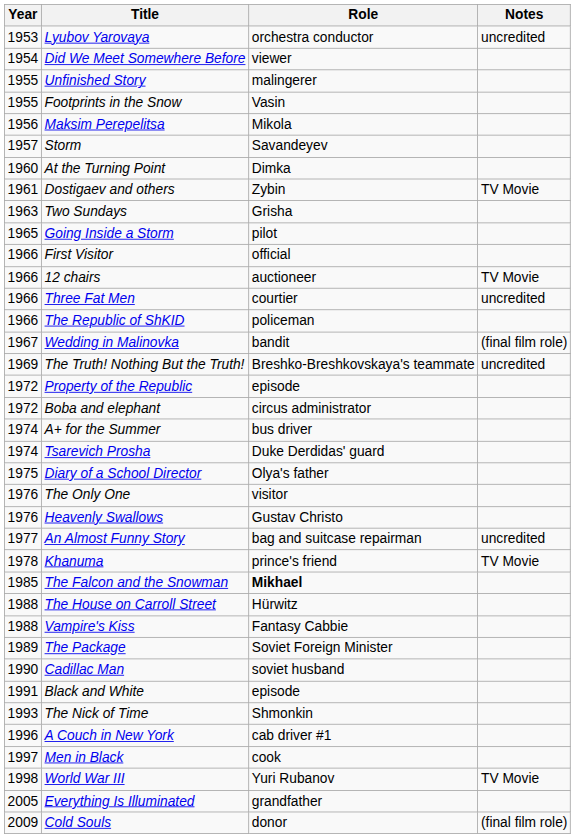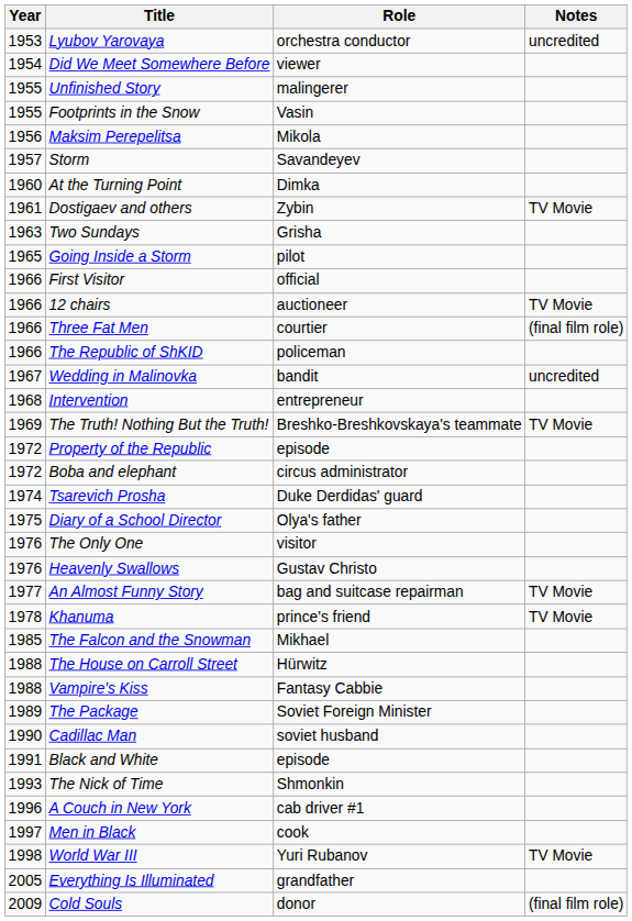 <table class="wikitable">
 <tr>
 <th>Year</th>
 <th>Title</th>
 <th>Role</th>
 <th>Notes</th>
 </tr>
 <tr>
 <td>1953</td>
 <td><em><a href='#'>Lyubov Yarovaya</a></em></td>
 <td>orchestra conductor</td>
 <td>uncredited</td>
 </tr>
 <tr>
 <td>1954</td>
 <td><em><a href='#'>Did We Meet Somewhere Before</a></em></td>
 <td>viewer</td>
 <td></td>
 </tr>
 <tr>
 <td>1955</td>
 <td><em><a href='#'>Unfinished Story</a></em></td>
 <td>malingerer</td>
 <td></td>
 </tr>
 <tr>
 <td>1955</td>
 <td><em>Footprints in the Snow</em></td>
 <td>Vasin</td>
 <td></td>
 </tr>
 <tr>
 <td>1956</td>
 <td><em><a href='#'>Maksim Perepelitsa</a></em></td>
 <td>Mikola</td>
 <td></td>
 </tr>
 <tr>
 <td>1957</td>
 <td><em>Storm</em></td>
 <td>Savandeyev</td>
 <td></td>
 </tr>
 <tr>
 <td>1960</td>
 <td><em>At the Turning Рoint</em></td>
 <td>Dimka</td>
 <td></td>
 </tr>
 <tr>
 <td>1961</td>
 <td><em>Dostigaev and others</em></td>
 <td>Zybin</td>
 <td>TV Movie</td>
 </tr>
 <tr>
 <td>1963</td>
 <td><em>Two Sundays</em></td>
 <td>Grisha</td>
 <td></td>
 </tr>
 <tr>
 <td>1965</td>
 <td><em><a href='#'>Going Inside a Storm</a></em></td>
 <td>pilot</td>
 <td></td>
 </tr>
 <tr>
 <td>1966</td>
 <td><em>First Visitor</em></td>
 <td>official</td>
 <td></td>
 </tr>
 <tr>
 <td>1966</td>
 <td><em>12 chairs</em></td>
 <td>auctioneer</td>
 <td>TV Movie</td>
 </tr>
 <tr>
 <td>1966</td>
 <td><em><a href='#'>Three Fat Men</a></em></td>
 <td>courtier</td>
-<td>uncredited</td>
+<td>(final film role)</td>
 </tr>
 <tr>
 <td>1966</td>
 <td><em><a href='#'>The Republic of ShKID</a></em></td>
 <td>policeman</td>
 <td></td>
 </tr>
 <tr>
 <td>1967</td>
 <td><em><a href='#'>Wedding in Malinovka</a></em></td>
 <td>bandit</td>
-<td>(final film role)</td>
+<td>uncredited</td>
+</tr>
+<tr>
+<td>1968</td>
+<td><em><a href='#'>Intervention</a></em></td>
+<td>entrepreneur</td>
+<td></td>
 </tr>
 <tr>
 <td>1969</td>
 <td><em>The Truth! Nothing But the Truth!</em></td>
 <td>Breshko-Breshkovskaya's teammate</td>
-<td>uncredited</td>
+<td>TV Movie</td>
 </tr>
 <tr>
 <td>1972</td>
 <td><em><a href='#'>Property of the Republic</a></em></td>
 <td>episode</td>
 <td></td>
 </tr>
 <tr>
 <td>1972</td>
 <td><em>Boba and elephant</em></td>
 <td>circus administrator</td>
-<td></td>
-</tr>
-<tr>
-<td>1974</td>
-<td><em>A+ for the Summer</em></td>
-<td>bus driver</td>
 <td></td>
 </tr>
 <tr>
 <td>1974</td>
 <td><em><a href='#'>Tsarevich Prosha</a></em></td>
 <td>Duke Derdidas' guard</td>
 <td></td>
 </tr>
 <tr>
 <td>1975</td>
 <td><em><a href='#'>Diary of a School Director</a></em></td>
 <td>Olya's father</td>
 <td></td>
 </tr>
 <tr>
 <td>1976</td>
 <td><em>The Only One</em></td>
 <td>visitor</td>
 <td></td>
 </tr>
 <tr>
 <td>1976</td>
 <td><em><a href='#'>Heavenly Swallows</a></em></td>
 <td>Gustav Christo</td>
 <td></td>
 </tr>
 <tr>
 <td>1977</td>
 <td><em><a href='#'>An Almost Funny Story</a></em></td>
 <td>bag and suitcase repairman</td>
-<td>uncredited</td>
+<td>TV Movie</td>
 </tr>
 <tr>
 <td>1978</td>
 <td><em><a href='#'>Khanuma</a></em></td>
 <td>prince's friend</td>
 <td>TV Movie</td>
 </tr>
 <tr>
 <td>1985</td>
 <td><em><a href='#'>The Falcon and the Snowman</a></em></td>
-<td><strong>Mikhael</strong></td>
+<td>Mikhael</td>
 <td></td>
 </tr>
 <tr>
 <td>1988</td>
 <td><em><a href='#'>The House on Carroll Street</a></em></td>
 <td>Hürwitz</td>
 <td></td>
 </tr>
 <tr>
 <td>1988</td>
 <td><em><a href='#'>Vampire's Kiss</a></em></td>
 <td>Fantasy Cabbie</td>
 <td></td>
 </tr>
 <tr>
 <td>1989</td>
 <td><em><a href='#'>The Package</a></em></td>
 <td>Soviet Foreign Minister</td>
 <td></td>
 </tr>
 <tr>
 <td>1990</td>
 <td><em><a href='#'>Cadillac Man</a></em></td>
 <td>soviet husband</td>
 <td></td>
 </tr>
 <tr>
 <td>1991</td>
 <td><em>Black and White</em></td>
 <td>episode</td>
 <td></td>
 </tr>
 <tr>
 <td>1993</td>
 <td><em>The Nick of Time</em></td>
 <td>Shmonkin</td>
 <td></td>
 </tr>
 <tr>
 <td>1996</td>
 <td><em><a href='#'>A Couch in New York</a></em></td>
 <td>cab driver #1</td>
 <td></td>
 </tr>
 <tr>
 <td>1997</td>
 <td><em><a href='#'>Men in Black</a></em></td>
 <td>cook</td>
 <td></td>
 </tr>
 <tr>
 <td>1998</td>
 <td><em><a href='#'>World War III</a></em></td>
 <td>Yuri Rubanov</td>
 <td>TV Movie</td>
 </tr>
 <tr>
 <td>2005</td>
 <td><em><a href='#'>Everything Is Illuminated</a></em></td>
 <td>grandfather</td>
 <td></td>
 </tr>
 <tr>
 <td>2009</td>
 <td><em><a href='#'>Cold Souls</a></em></td>
 <td>donor</td>
 <td>(final film role)</td>
 </tr>
 </table>
